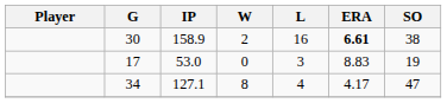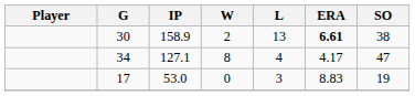 <table class="wikitable sortable">
 <tr>
 <th bgcolor="#DDDDFF" width="16%">Player</th>
 <th bgcolor="#DDDDFF" width="9%">G</th>
 <th bgcolor="#DDDDFF" width="9%">IP</th>
 <th bgcolor="#DDDDFF" width="9%">W</th>
 <th bgcolor="#DDDDFF" width="9%">L</th>
 <th bgcolor="#DDDDFF" width="9%">ERA</th>
 <th bgcolor="#DDDDFF" width="9%">SO</th>
 </tr>
 <tr align="center">
 <td></td>
 <td>30</td>
 <td>158.9</td>
 <td>2</td>
-<td>16</td>
+<td>13</td>
 <td><strong>6.61</strong></td>
 <td>38</td>
+</tr>
+<tr align="center">
+<td></td>
+<td>34</td>
+<td>127.1</td>
+<td>8</td>
+<td>4</td>
+<td>4.17</td>
+<td>47</td>
 </tr>
 <tr align="center">
 <td></td>
 <td>17</td>
 <td>53.0</td>
 <td>0</td>
 <td>3</td>
 <td>8.83</td>
 <td>19</td>
 </tr>
 <tr align="center">
-<td></td>
-<td>34</td>
-<td>127.1</td>
-<td>8</td>
-<td>4</td>
-<td>4.17</td>
-<td>47</td>
-</tr>
-<tr align="center">
 </tr>
 </table>
